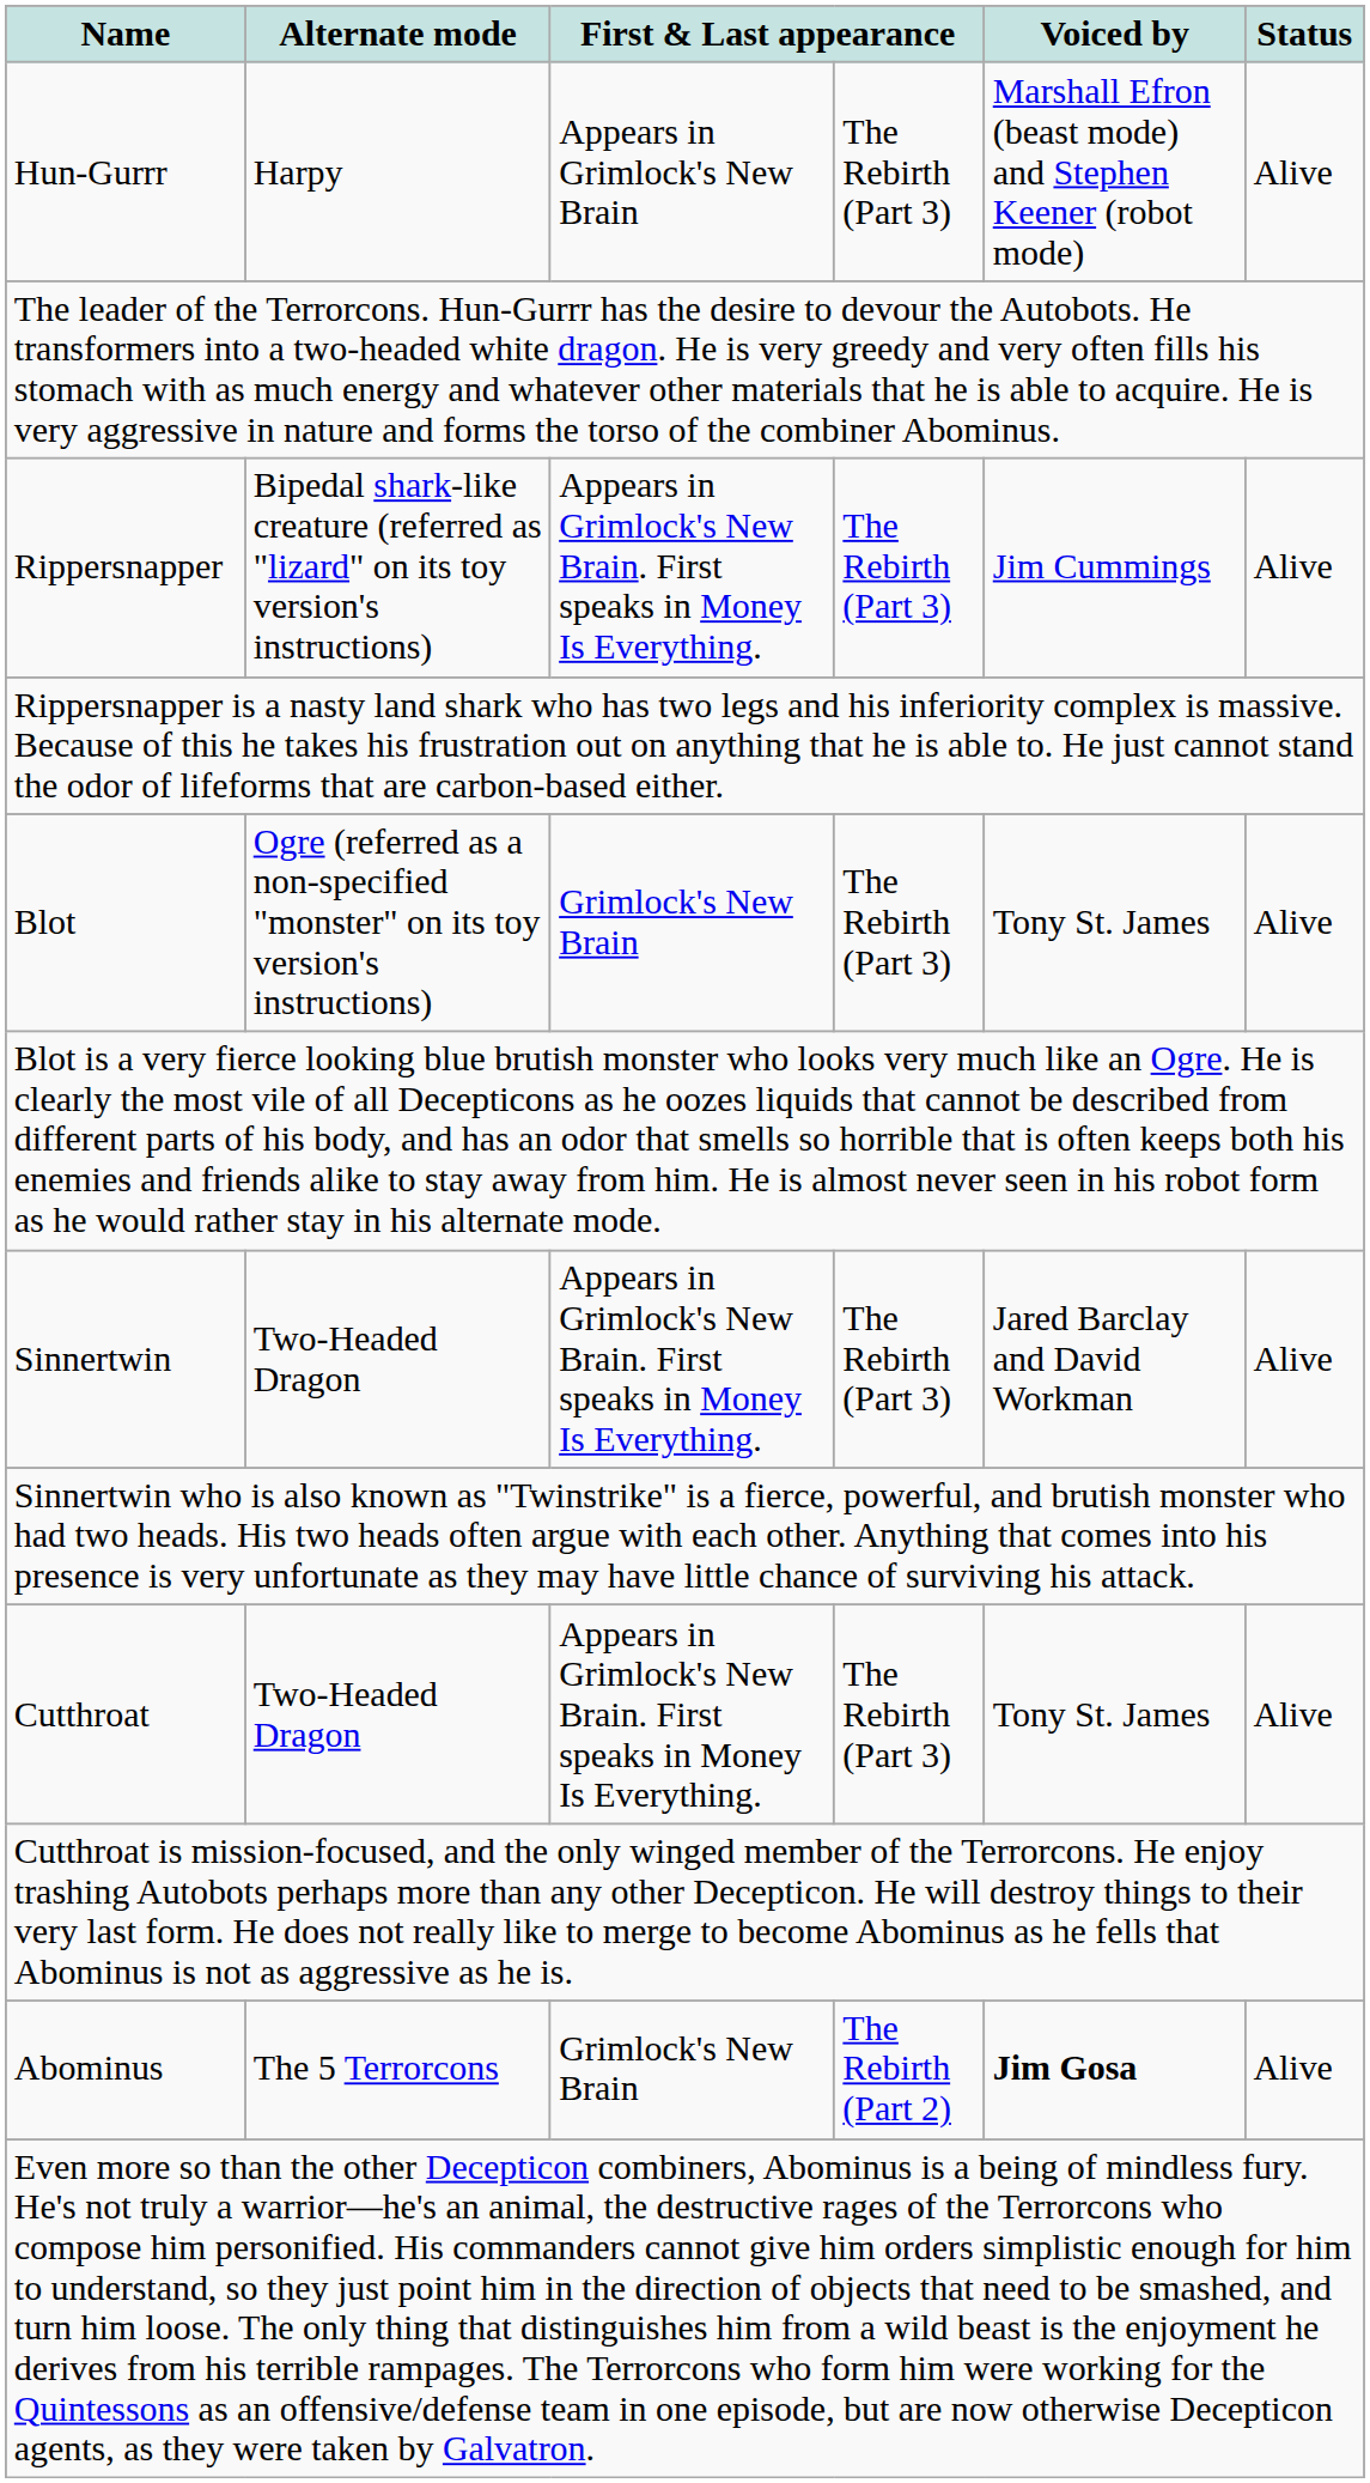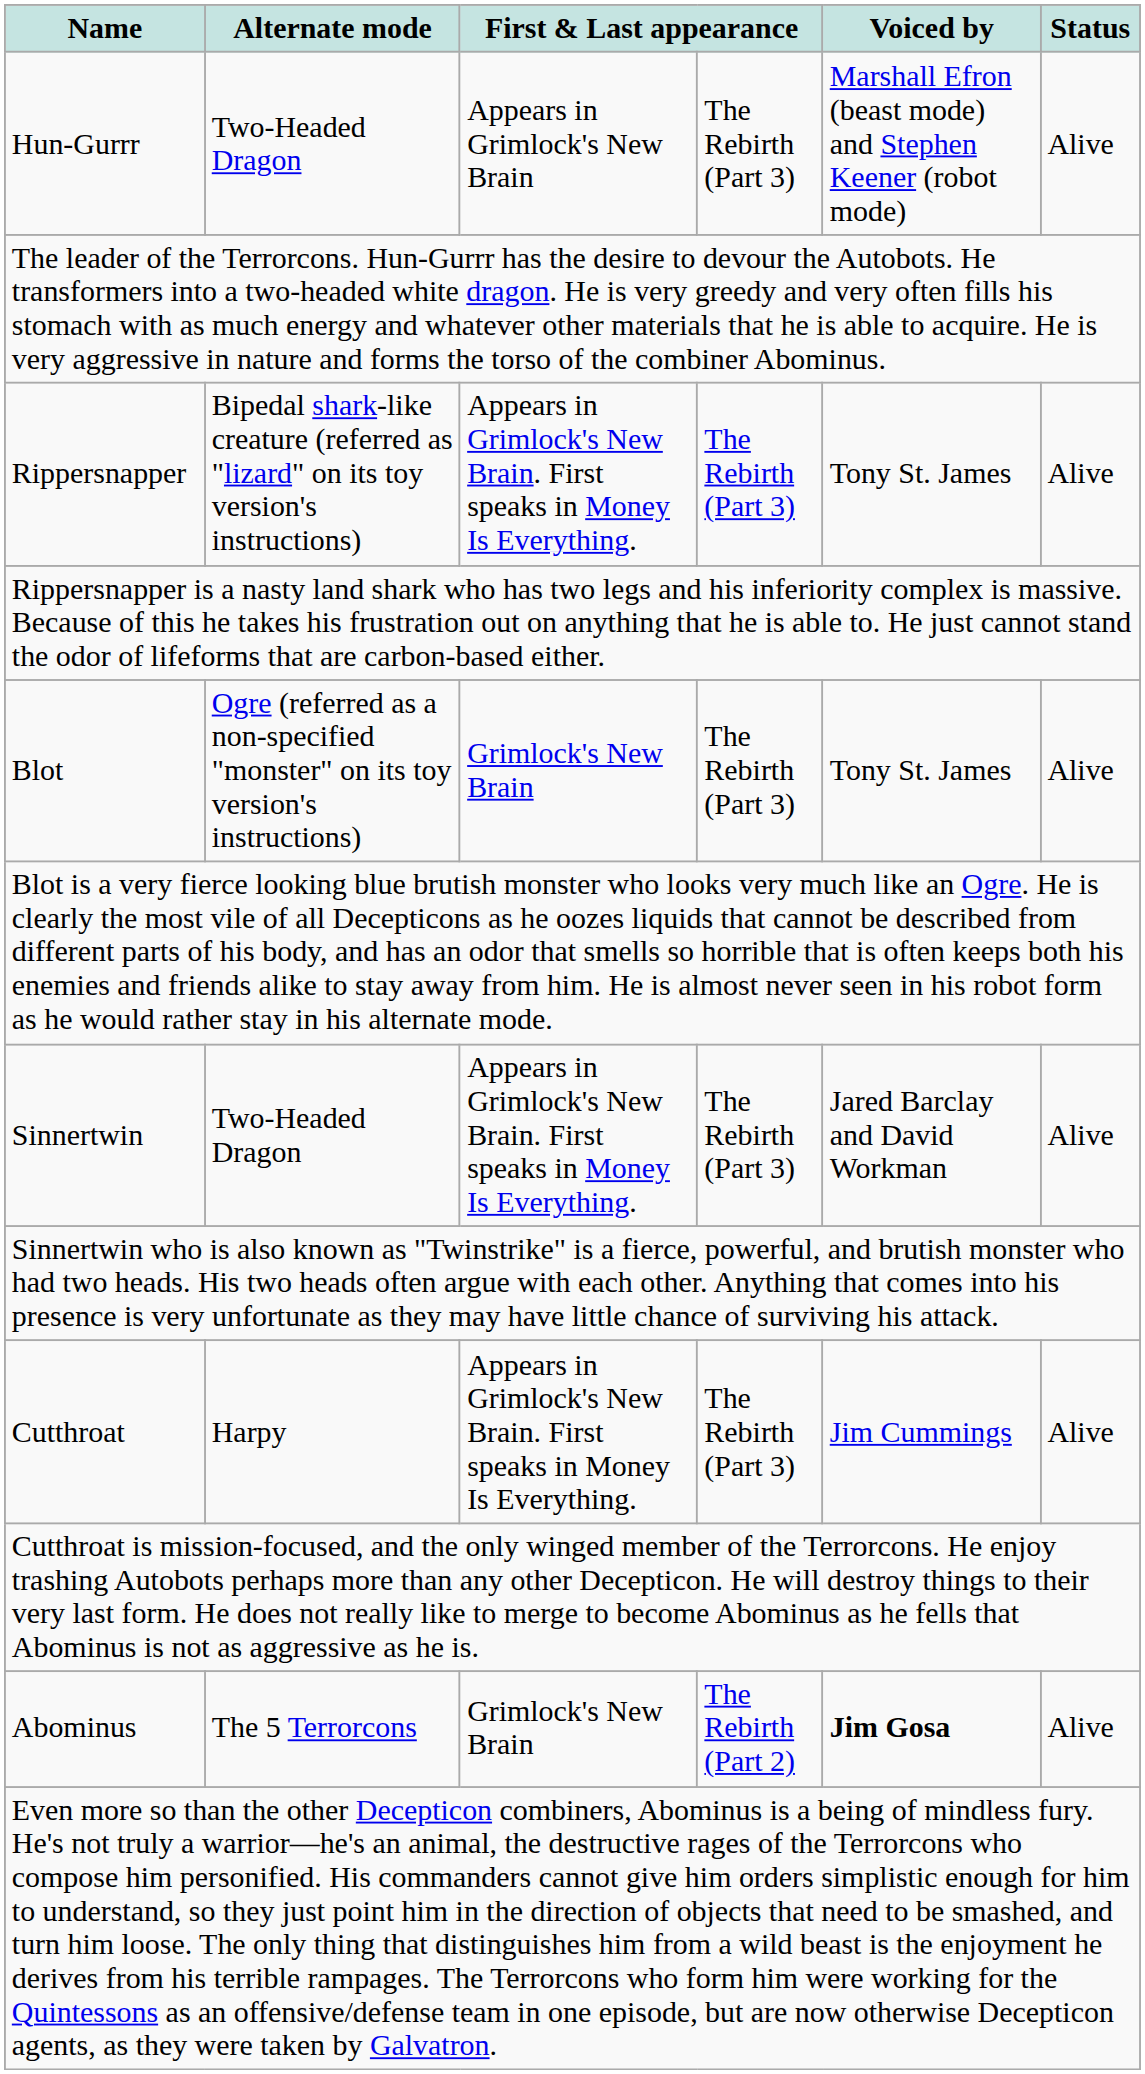 <table class="wikitable">
 <tr>
 <th style="background-color: #C5E4E1">Name</th>
 <th style="background-color: #C5E4E1">Alternate mode</th>
 <th colspan="2" align="center" style="background-color: #C5E4E1">First & Last appearance</th>
 <th style="background-color: #C5E4E1">Voiced by</th>
 <th style="background-color: #C5E4E1">Status</th>
 </tr>
 <tr>
 <td>Hun-Gurrr</td>
-<td>Harpy</td>
+<td>Two-Headed <a href='#'>Dragon</a></td>
 <td>Appears in Grimlock's New Brain</td>
 <td>The Rebirth (Part 3)</td>
 <td><a href='#'>Marshall Efron</a> (beast mode) and <a href='#'>Stephen Keener</a> (robot mode)</td>
 <td>Alive</td>
 </tr>
 <tr>
 <td colspan="6" valign="top">The leader of the Terrorcons. Hun-Gurrr has the desire to devour the Autobots. He transformers into a two-headed white <a href='#'>dragon</a>. He is very greedy and very often fills his stomach with as much energy and whatever other materials that he is able to acquire. He is very aggressive in nature and forms the torso of the combiner Abominus.</td>
 </tr>
 <tr>
 <td>Rippersnapper</td>
 <td>Bipedal <a href='#'>shark</a>-like creature (referred as "<a href='#'>lizard</a>" on its toy version's instructions)</td>
 <td>Appears in <a href='#'>Grimlock's New Brain</a>. First speaks in <a href='#'>Money Is Everything</a>.</td>
 <td><a href='#'>The Rebirth (Part 3)</a></td>
-<td><a href='#'>Jim Cummings</a></td>
+<td>Tony St. James</td>
 <td>Alive</td>
 </tr>
 <tr>
 <td colspan="6" valign="top">Rippersnapper is a nasty land shark who has two legs and his inferiority complex is massive. Because of this he takes his frustration out on anything that he is able to. He just cannot stand the odor of lifeforms that are carbon-based either.</td>
 </tr>
 <tr>
 <td>Blot</td>
 <td><a href='#'>Ogre</a> (referred as a non-specified "monster" on its toy version's instructions)</td>
 <td><a href='#'>Grimlock's New Brain</a></td>
 <td>The Rebirth (Part 3)</td>
 <td>Tony St. James</td>
 <td>Alive</td>
 </tr>
 <tr>
 <td colspan="6" valign="top">Blot is a very fierce looking blue brutish monster who looks very much like an <a href='#'>Ogre</a>. He is clearly the most vile of all Decepticons as he oozes liquids that cannot be described from different parts of his body, and has an odor that smells so horrible that is often keeps both his enemies and friends alike to stay away from him. He is almost never seen in his robot form as he would rather stay in his alternate mode.</td>
 </tr>
 <tr>
 <td>Sinnertwin</td>
 <td>Two-Headed Dragon</td>
 <td>Appears in Grimlock's New Brain. First speaks in <a href='#'>Money Is Everything</a>.</td>
 <td>The Rebirth (Part 3)</td>
 <td>Jared Barclay and David Workman</td>
 <td>Alive</td>
 </tr>
 <tr>
 <td colspan="6" valign="top">Sinnertwin who is also known as "Twinstrike" is a fierce, powerful, and brutish monster who had two heads. His two heads often argue with each other. Anything that comes into his presence is very unfortunate as they may have little chance of surviving his attack.</td>
 </tr>
 <tr>
 <td>Cutthroat</td>
-<td>Two-Headed <a href='#'>Dragon</a></td>
+<td>Harpy</td>
 <td>Appears in Grimlock's New Brain. First speaks in Money Is Everything.</td>
 <td>The Rebirth (Part 3)</td>
-<td>Tony St. James</td>
+<td><a href='#'>Jim Cummings</a></td>
 <td>Alive</td>
 </tr>
 <tr>
 <td colspan="6" valign="top">Cutthroat is mission-focused, and the only winged member of the Terrorcons. He enjoy trashing Autobots perhaps more than any other Decepticon. He will destroy things to their very last form. He does not really like to merge to become Abominus as he fells that Abominus is not as aggressive as he is.</td>
 </tr>
 <tr>
 <td>Abominus</td>
 <td>The 5 <a href='#'>Terrorcons</a></td>
 <td>Grimlock's New Brain</td>
 <td><a href='#'>The Rebirth (Part 2)</a></td>
 <td><strong>Jim Gosa</strong></td>
 <td>Alive</td>
 </tr>
 <tr>
 <td colspan="6" valign="top">Even more so than the other <a href='#'>Decepticon</a> combiners, Abominus is a being of mindless fury. He's not truly a warrior—he's an animal, the destructive rages of the Terrorcons who compose him personified. His commanders cannot give him orders simplistic enough for him to understand, so they just point him in the direction of objects that need to be smashed, and turn him loose. The only thing that distinguishes him from a wild beast is the enjoyment he derives from his terrible rampages. The Terrorcons who form him were working for the <a href='#'>Quintessons</a> as an offensive/defense team in one episode, but are now otherwise Decepticon agents, as they were taken by <a href='#'>Galvatron</a>.</td>
 </tr>
 </table>
